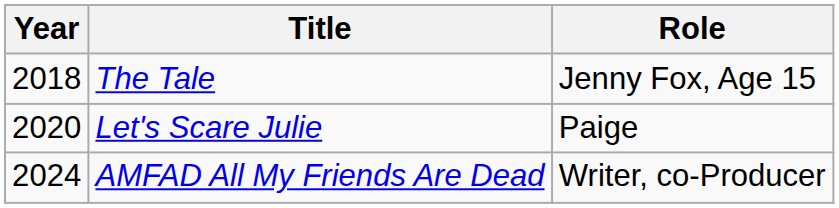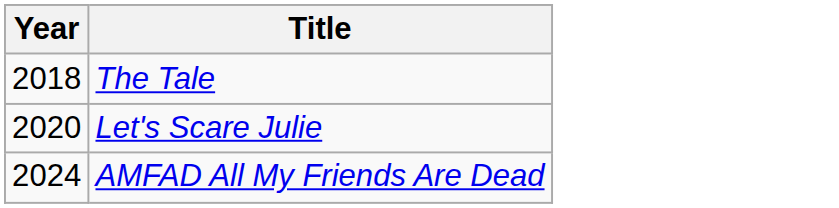 <table class="wikitable sortable">
 <tr>
 <th>Year</th>
 <th>Title</th>
-<th>Role</th>
 </tr>
 <tr>
 <td>2018</td>
 <td><em><a href='#'>The Tale</a></em></td>
-<td>Jenny Fox, Age 15</td>
 </tr>
 <tr>
 <td>2020</td>
 <td><em><a href='#'>Let's Scare Julie</a></em></td>
-<td>Paige</td>
 </tr>
 <tr>
 <td>2024</td>
 <td><em><a href='#'>AMFAD All My Friends Are Dead</a></em></td>
-<td>Writer, co-Producer</td>
 </tr>
 </table>
